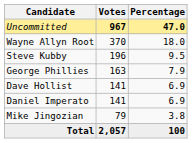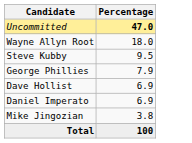 <table class="wikitable" style="text-align:right;">
 <tr>
 <th>Candidate</th>
-<th>Votes</th>
 <th>Percentage</th>
 </tr>
 <tr style="background:#ffef99;">
 <td style="text-align:left;"><em>Uncommitted</em></td>
-<td><strong>967</strong></td>
 <td><strong>47.0</strong></td>
 </tr>
 <tr>
 <td style="text-align:left;">Wayne Allyn Root</td>
-<td>370</td>
 <td>18.0</td>
 </tr>
 <tr>
 <td style="text-align:left;">Steve Kubby</td>
-<td>196</td>
 <td>9.5</td>
 </tr>
 <tr>
 <td style="text-align:left;">George Phillies</td>
-<td>163</td>
 <td>7.9</td>
 </tr>
 <tr>
 <td style="text-align:left;">Dave Hollist</td>
-<td>141</td>
 <td>6.9</td>
 </tr>
 <tr>
 <td style="text-align:left;">Daniel Imperato</td>
-<td>141</td>
 <td>6.9</td>
 </tr>
 <tr>
 <td style="text-align:left;">Mike Jingozian</td>
-<td>79</td>
 <td>3.8</td>
 </tr>
 <tr style="background:#eee;">
 <td style="margin-right:0.50px"><strong>Total</strong></td>
-<td style="margin-right:0.50px"><strong>2,057</strong></td>
 <td style="margin-right:0.50px"><strong>100</strong></td>
 </tr>
 </table>
